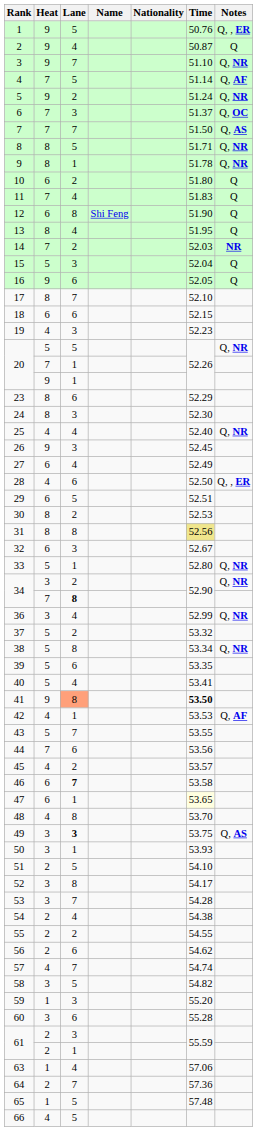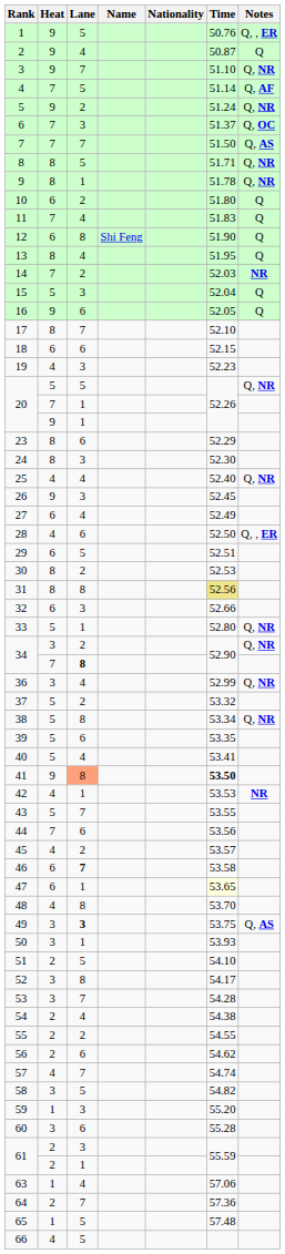 <table class="wikitable sortable" style="text-align:center">
 <tr>
 <th>Rank</th>
 <th>Heat</th>
 <th>Lane</th>
 <th>Name</th>
 <th>Nationality</th>
 <th>Time</th>
 <th class="unsortable">Notes</th>
 </tr>
 <tr bgcolor="#ccffcc">
 <td>1</td>
 <td>9</td>
 <td>5</td>
 <td align="left"></td>
 <td align="left"></td>
 <td>50.76</td>
 <td>Q, , <strong><a href='#'>ER</a></strong></td>
 </tr>
 <tr bgcolor="#ccffcc">
 <td>2</td>
 <td>9</td>
 <td>4</td>
 <td align="left"></td>
 <td align="left"></td>
 <td>50.87</td>
 <td>Q</td>
 </tr>
 <tr bgcolor="#ccffcc">
 <td>3</td>
 <td>9</td>
 <td>7</td>
 <td align="left"></td>
 <td align="left"></td>
 <td>51.10</td>
 <td>Q, <strong><a href='#'>NR</a></strong></td>
 </tr>
 <tr bgcolor="#ccffcc">
 <td>4</td>
 <td>7</td>
 <td>5</td>
 <td align="left"></td>
 <td align="left"></td>
 <td>51.14</td>
 <td>Q, <strong><a href='#'>AF</a></strong></td>
 </tr>
 <tr bgcolor="#ccffcc">
 <td>5</td>
 <td>9</td>
 <td>2</td>
 <td align="left"></td>
 <td align="left"></td>
 <td>51.24</td>
 <td>Q, <strong><a href='#'>NR</a></strong></td>
 </tr>
 <tr bgcolor="#ccffcc">
 <td>6</td>
 <td>7</td>
 <td>3</td>
 <td align="left"></td>
 <td align="left"></td>
 <td>51.37</td>
 <td>Q,  <strong><a href='#'>OC</a></strong></td>
 </tr>
 <tr bgcolor="#ccffcc">
 <td>7</td>
 <td>7</td>
 <td>7</td>
 <td align="left"></td>
 <td align="left"></td>
 <td>51.50</td>
 <td>Q, <strong><a href='#'>AS</a></strong></td>
 </tr>
 <tr bgcolor="#ccffcc">
 <td>8</td>
 <td>8</td>
 <td>5</td>
 <td align="left"></td>
 <td align="left"></td>
 <td>51.71</td>
 <td>Q, <strong><a href='#'>NR</a></strong></td>
 </tr>
 <tr bgcolor="#ccffcc">
 <td>9</td>
 <td>8</td>
 <td>1</td>
 <td align="left"></td>
 <td align="left"></td>
 <td>51.78</td>
 <td>Q, <strong><a href='#'>NR</a></strong></td>
 </tr>
 <tr bgcolor="#ccffcc">
 <td>10</td>
 <td>6</td>
 <td>2</td>
 <td align="left"></td>
 <td align="left"></td>
 <td>51.80</td>
 <td>Q</td>
 </tr>
 <tr bgcolor="#ccffcc">
 <td>11</td>
 <td>7</td>
 <td>4</td>
 <td align="left"></td>
 <td align="left"></td>
 <td>51.83</td>
 <td>Q</td>
 </tr>
 <tr bgcolor="#ccffcc">
 <td>12</td>
 <td>6</td>
 <td>8</td>
 <td align="left"><a href='#'>Shi Feng</a></td>
 <td align="left"></td>
 <td>51.90</td>
 <td>Q</td>
 </tr>
 <tr bgcolor="#ccffcc">
 <td>13</td>
 <td>8</td>
 <td>4</td>
 <td align="left"></td>
 <td align="left"></td>
 <td>51.95</td>
 <td>Q</td>
 </tr>
 <tr bgcolor="#ccffcc">
 <td>14</td>
 <td>7</td>
 <td>2</td>
 <td align="left"></td>
 <td align="left"></td>
 <td>52.03</td>
 <td><strong><a href='#'>NR</a></strong></td>
 </tr>
 <tr bgcolor="#ccffcc">
 <td>15</td>
 <td>5</td>
 <td>3</td>
 <td align="left"></td>
 <td align="left"></td>
 <td>52.04</td>
 <td>Q</td>
 </tr>
 <tr bgcolor="#ccffcc">
 <td>16</td>
 <td>9</td>
 <td>6</td>
 <td align="left"></td>
 <td align="left"></td>
 <td>52.05</td>
 <td>Q</td>
 </tr>
 <tr>
 <td>17</td>
 <td>8</td>
 <td>7</td>
 <td align="left"></td>
 <td align="left"></td>
 <td>52.10</td>
 <td></td>
 </tr>
 <tr>
 <td>18</td>
 <td>6</td>
 <td>6</td>
 <td align="left"></td>
 <td align="left"></td>
 <td>52.15</td>
 <td></td>
 </tr>
 <tr>
 <td>19</td>
 <td>4</td>
 <td>3</td>
 <td align="left"></td>
 <td align="left"></td>
 <td>52.23</td>
 <td></td>
 </tr>
 <tr>
 <td rowspan=3>20</td>
 <td>5</td>
 <td>5</td>
 <td align="left"></td>
 <td align="left"></td>
 <td rowspan=3>52.26</td>
 <td>Q, <strong><a href='#'>NR</a></strong></td>
 </tr>
 <tr>
 <td>7</td>
 <td>1</td>
 <td align="left"></td>
 <td align="left"></td>
 <td></td>
 </tr>
 <tr>
 <td>9</td>
 <td>1</td>
 <td align="left"></td>
 <td align="left"></td>
 <td></td>
 </tr>
 <tr>
 <td>23</td>
 <td>8</td>
 <td>6</td>
 <td align="left"></td>
 <td align="left"></td>
 <td>52.29</td>
 <td></td>
 </tr>
 <tr>
 <td>24</td>
 <td>8</td>
 <td>3</td>
 <td align="left"></td>
 <td align="left"></td>
 <td>52.30</td>
 <td></td>
 </tr>
 <tr>
 <td>25</td>
 <td>4</td>
 <td>4</td>
 <td align="left"></td>
 <td align="left"></td>
 <td>52.40</td>
 <td>Q, <strong><a href='#'>NR</a></strong></td>
 </tr>
 <tr>
 <td>26</td>
 <td>9</td>
 <td>3</td>
 <td align="left"></td>
 <td align="left"></td>
 <td>52.45</td>
 <td></td>
 </tr>
 <tr>
 <td>27</td>
 <td>6</td>
 <td>4</td>
 <td align="left"></td>
 <td align="left"></td>
 <td>52.49</td>
 <td></td>
 </tr>
 <tr>
 <td>28</td>
 <td>4</td>
 <td>6</td>
 <td align="left"></td>
 <td align="left"></td>
 <td>52.50</td>
 <td>Q, , <strong><a href='#'>ER</a></strong></td>
 </tr>
 <tr>
 <td>29</td>
 <td>6</td>
 <td>5</td>
 <td align="left"></td>
 <td align="left"></td>
 <td>52.51</td>
 <td></td>
 </tr>
 <tr>
 <td>30</td>
 <td>8</td>
 <td>2</td>
 <td align="left"></td>
 <td align="left"></td>
 <td>52.53</td>
 <td></td>
 </tr>
 <tr>
 <td>31</td>
 <td>8</td>
 <td>8</td>
 <td align="left"></td>
 <td align="left"></td>
 <td style="background: khaki;">52.56</td>
 <td></td>
 </tr>
 <tr>
 <td>32</td>
 <td>6</td>
 <td>3</td>
 <td align="left"></td>
 <td align="left"></td>
-<td>52.67</td>
+<td>52.66</td>
 <td></td>
 </tr>
 <tr>
 <td>33</td>
 <td>5</td>
 <td>1</td>
 <td align="left"></td>
 <td align="left"></td>
 <td>52.80</td>
 <td>Q, <strong><a href='#'>NR</a></strong></td>
 </tr>
 <tr>
 <td rowspan=2>34</td>
 <td>3</td>
 <td>2</td>
 <td align="left"></td>
 <td align="left"></td>
 <td rowspan=2>52.90</td>
 <td>Q, <strong><a href='#'>NR</a></strong></td>
 </tr>
 <tr>
 <td>7</td>
 <td><strong>8</strong></td>
 <td align="left"></td>
 <td align="left"></td>
 <td></td>
 </tr>
 <tr>
 <td>36</td>
 <td>3</td>
 <td>4</td>
 <td align="left"></td>
 <td align="left"></td>
 <td>52.99</td>
 <td>Q, <strong><a href='#'>NR</a></strong></td>
 </tr>
 <tr>
 <td>37</td>
 <td>5</td>
 <td>2</td>
 <td align="left"></td>
 <td align="left"></td>
 <td>53.32</td>
 <td></td>
 </tr>
 <tr>
 <td>38</td>
 <td>5</td>
 <td>8</td>
 <td align="left"></td>
 <td align="left"></td>
 <td>53.34</td>
 <td>Q, <strong><a href='#'>NR</a></strong></td>
 </tr>
 <tr>
 <td>39</td>
 <td>5</td>
 <td>6</td>
 <td align="left"></td>
 <td align="left"></td>
 <td>53.35</td>
 <td></td>
 </tr>
 <tr>
 <td>40</td>
 <td>5</td>
 <td>4</td>
 <td align="left"></td>
 <td align="left"></td>
 <td>53.41</td>
 <td></td>
 </tr>
 <tr>
 <td>41</td>
 <td>9</td>
 <td style="background: lightsalmon;">8</td>
 <td align="left"></td>
 <td align="left"></td>
 <td><strong>53.50</strong></td>
 <td></td>
 </tr>
 <tr>
 <td>42</td>
 <td>4</td>
 <td>1</td>
 <td align="left"></td>
 <td align="left"></td>
 <td>53.53</td>
-<td>Q, <strong><a href='#'>AF</a></strong></td>
+<td><strong><a href='#'>NR</a></strong></td>
 </tr>
 <tr>
 <td>43</td>
 <td>5</td>
 <td>7</td>
 <td align="left"></td>
 <td align="left"></td>
 <td>53.55</td>
 <td></td>
 </tr>
 <tr>
 <td>44</td>
 <td>7</td>
 <td>6</td>
 <td align="left"></td>
 <td align="left"></td>
 <td>53.56</td>
 <td></td>
 </tr>
 <tr>
 <td>45</td>
 <td>4</td>
 <td>2</td>
 <td align="left"></td>
 <td align="left"></td>
 <td>53.57</td>
 <td></td>
 </tr>
 <tr>
 <td>46</td>
 <td>6</td>
 <td><strong>7</strong></td>
 <td align="left"></td>
 <td align="left"></td>
 <td>53.58</td>
 <td></td>
 </tr>
 <tr>
 <td>47</td>
 <td>6</td>
 <td>1</td>
 <td align="left"></td>
 <td align="left"></td>
 <td style="background: lightyellow;">53.65</td>
 <td></td>
 </tr>
 <tr>
 <td>48</td>
 <td>4</td>
 <td>8</td>
 <td align="left"></td>
 <td align="left"></td>
 <td>53.70</td>
 <td></td>
 </tr>
 <tr>
 <td>49</td>
 <td>3</td>
 <td><strong>3</strong></td>
 <td align="left"></td>
 <td align="left"></td>
 <td>53.75</td>
 <td>Q, <strong><a href='#'>AS</a></strong></td>
 </tr>
 <tr>
 <td>50</td>
 <td>3</td>
 <td>1</td>
 <td align="left"></td>
 <td align="left"></td>
 <td>53.93</td>
 <td></td>
 </tr>
 <tr>
 <td>51</td>
 <td>2</td>
 <td>5</td>
 <td align="left"></td>
 <td align="left"></td>
 <td>54.10</td>
 <td></td>
 </tr>
 <tr>
 <td>52</td>
 <td>3</td>
 <td>8</td>
 <td align="left"></td>
 <td align="left"></td>
 <td>54.17</td>
 <td></td>
 </tr>
 <tr>
 <td>53</td>
 <td>3</td>
 <td>7</td>
 <td align="left"></td>
 <td align="left"></td>
 <td>54.28</td>
 <td></td>
 </tr>
 <tr>
 <td>54</td>
 <td>2</td>
 <td>4</td>
 <td align="left"></td>
 <td align="left"></td>
 <td>54.38</td>
 <td></td>
 </tr>
 <tr>
 <td>55</td>
 <td>2</td>
 <td>2</td>
 <td align="left"></td>
 <td align="left"></td>
 <td>54.55</td>
 <td></td>
 </tr>
 <tr>
 <td>56</td>
 <td>2</td>
 <td>6</td>
 <td align="left"></td>
 <td align="left"></td>
 <td>54.62</td>
 <td></td>
 </tr>
 <tr>
 <td>57</td>
 <td>4</td>
 <td>7</td>
 <td align="left"></td>
 <td align="left"></td>
 <td>54.74</td>
 <td></td>
 </tr>
 <tr>
 <td>58</td>
 <td>3</td>
 <td>5</td>
 <td align="left"></td>
 <td align="left"></td>
 <td>54.82</td>
 <td></td>
 </tr>
 <tr>
 <td>59</td>
 <td>1</td>
 <td>3</td>
 <td align="left"></td>
 <td align="left"></td>
 <td>55.20</td>
 <td></td>
 </tr>
 <tr>
 <td>60</td>
 <td>3</td>
 <td>6</td>
 <td align="left"></td>
 <td align="left"></td>
 <td>55.28</td>
 <td></td>
 </tr>
 <tr>
 <td rowspan=2>61</td>
 <td>2</td>
 <td>3</td>
 <td align="left"></td>
 <td align="left"></td>
 <td rowspan=2>55.59</td>
 <td></td>
 </tr>
 <tr>
 <td>2</td>
 <td>1</td>
 <td align="left"></td>
 <td align="left"></td>
 <td></td>
 </tr>
 <tr>
 <td>63</td>
 <td>1</td>
 <td>4</td>
 <td align="left"></td>
 <td align="left"></td>
 <td>57.06</td>
 <td></td>
 </tr>
 <tr>
 <td>64</td>
 <td>2</td>
 <td>7</td>
 <td align="left"></td>
 <td align="left"></td>
 <td>57.36</td>
 <td></td>
 </tr>
 <tr>
 <td>65</td>
 <td>1</td>
 <td>5</td>
 <td align="left"></td>
 <td align="left"></td>
 <td>57.48</td>
 <td></td>
 </tr>
 <tr>
 <td>66</td>
 <td>4</td>
 <td>5</td>
 <td align="left"></td>
 <td align="left"></td>
 <td data-sort-value="999999"></td>
 <td></td>
 </tr>
 </table>
